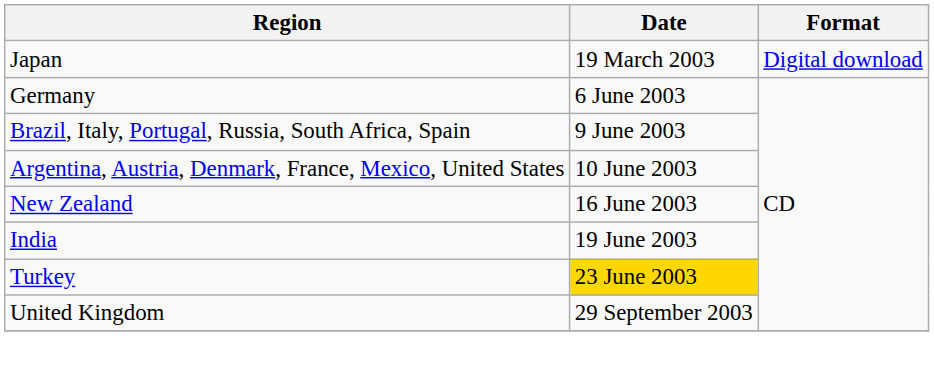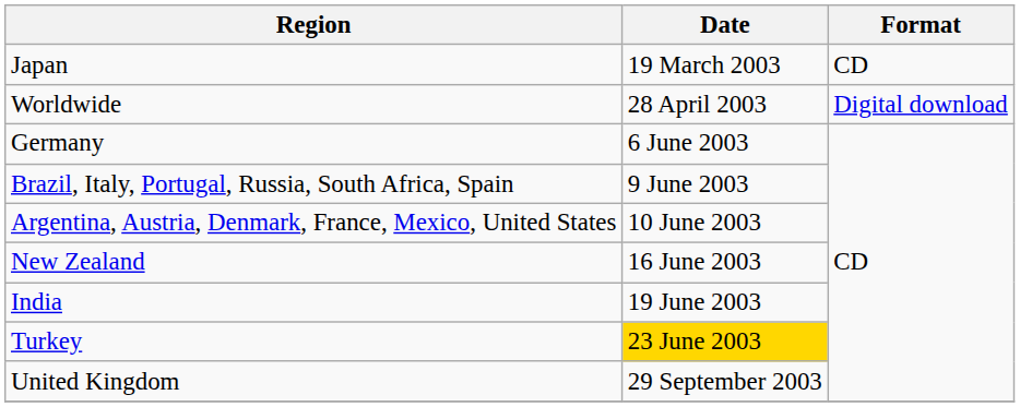 <table class="wikitable plainrowheaders">
 <tr>
 <th scope="col">Region</th>
 <th scope="col">Date</th>
 <th scope="col">Format</th>
 </tr>
 <tr>
 <td>Japan</td>
 <td>19 March 2003</td>
+<td rowspan="1">CD</td>
+</tr>
+<tr>
+<td>Worldwide</td>
+<td>28 April 2003</td>
 <td rowspan="1"><a href='#'>Digital download</a></td>
 </tr>
 <tr>
 <td>Germany</td>
 <td>6 June 2003</td>
 <td rowspan="7">CD</td>
 </tr>
 <tr>
 <td><a href='#'>Brazil</a>, Italy, <a href='#'>Portugal</a>, Russia, South Africa, Spain</td>
 <td>9 June 2003</td>
 </tr>
 <tr>
 <td><a href='#'>Argentina</a>, <a href='#'>Austria</a>, <a href='#'>Denmark</a>, France, <a href='#'>Mexico</a>, United States</td>
 <td>10 June 2003</td>
 </tr>
 <tr>
 <td><a href='#'>New Zealand</a></td>
 <td>16 June 2003</td>
 </tr>
 <tr>
 <td><a href='#'>India</a></td>
 <td>19 June 2003</td>
 </tr>
 <tr>
 <td><a href='#'>Turkey</a></td>
 <td style="background: gold;">23 June 2003</td>
 </tr>
 <tr>
 <td>United Kingdom</td>
 <td>29 September 2003</td>
 </tr>
 <tr>
 </tr>
 </table>
